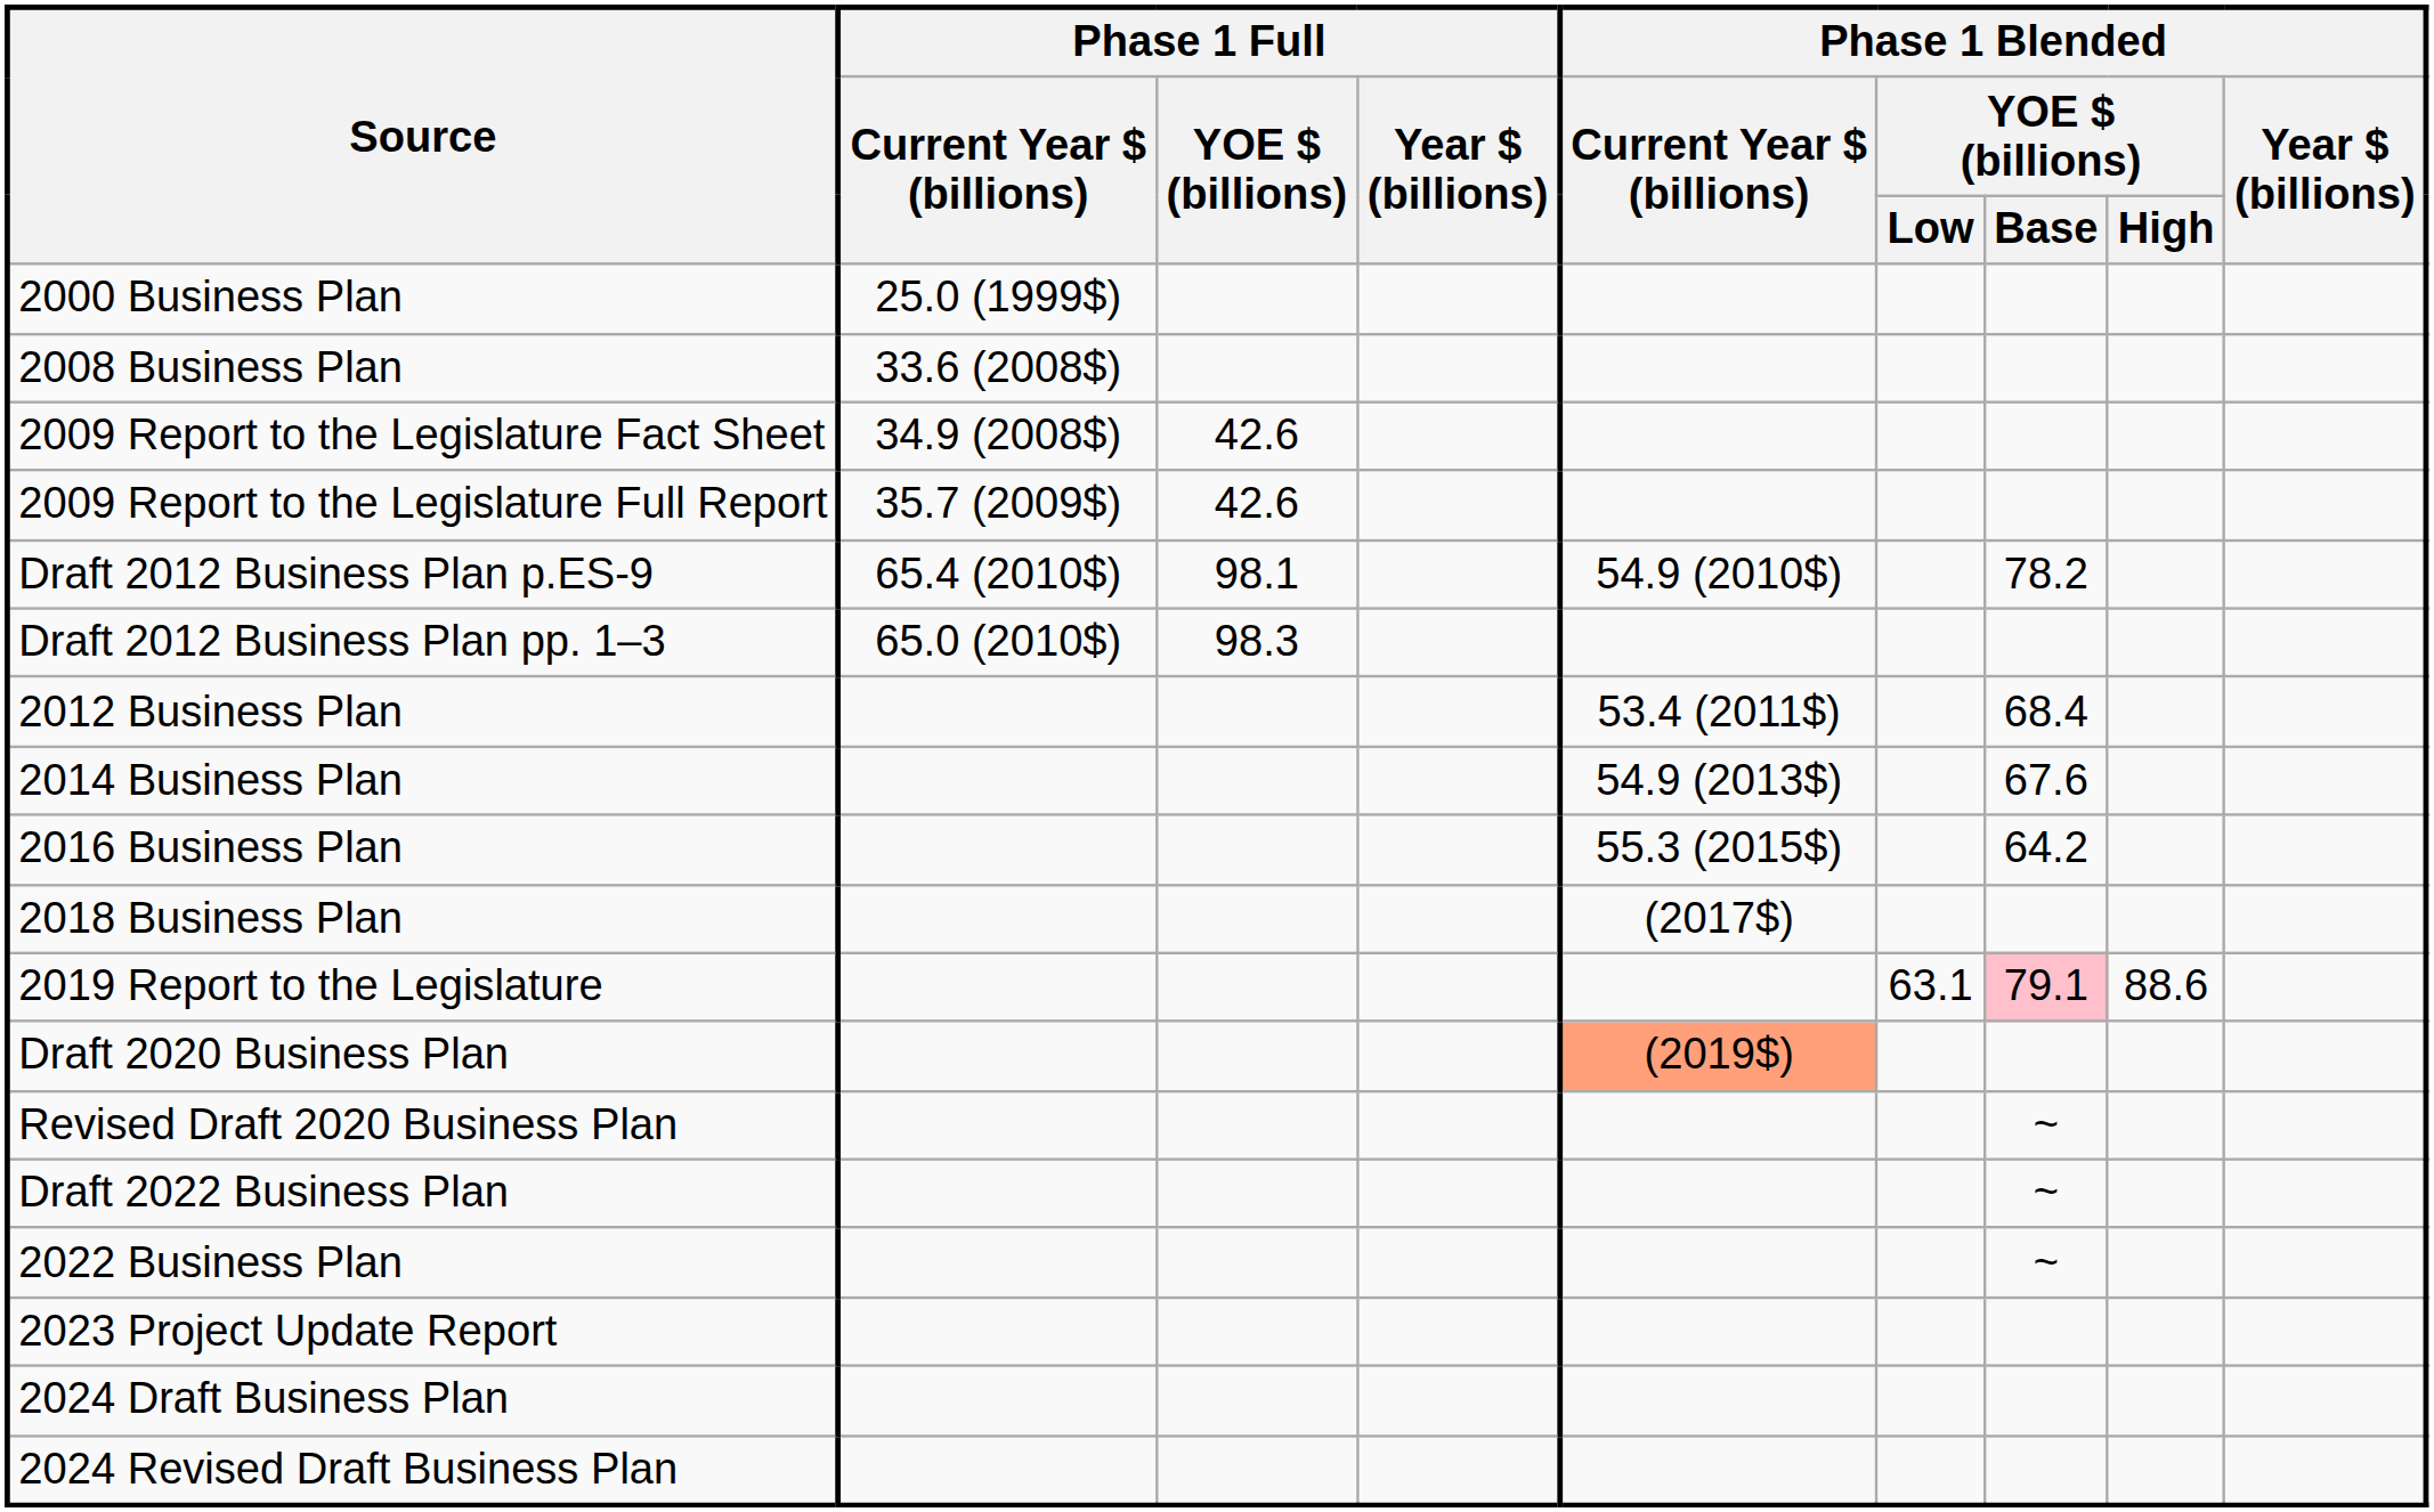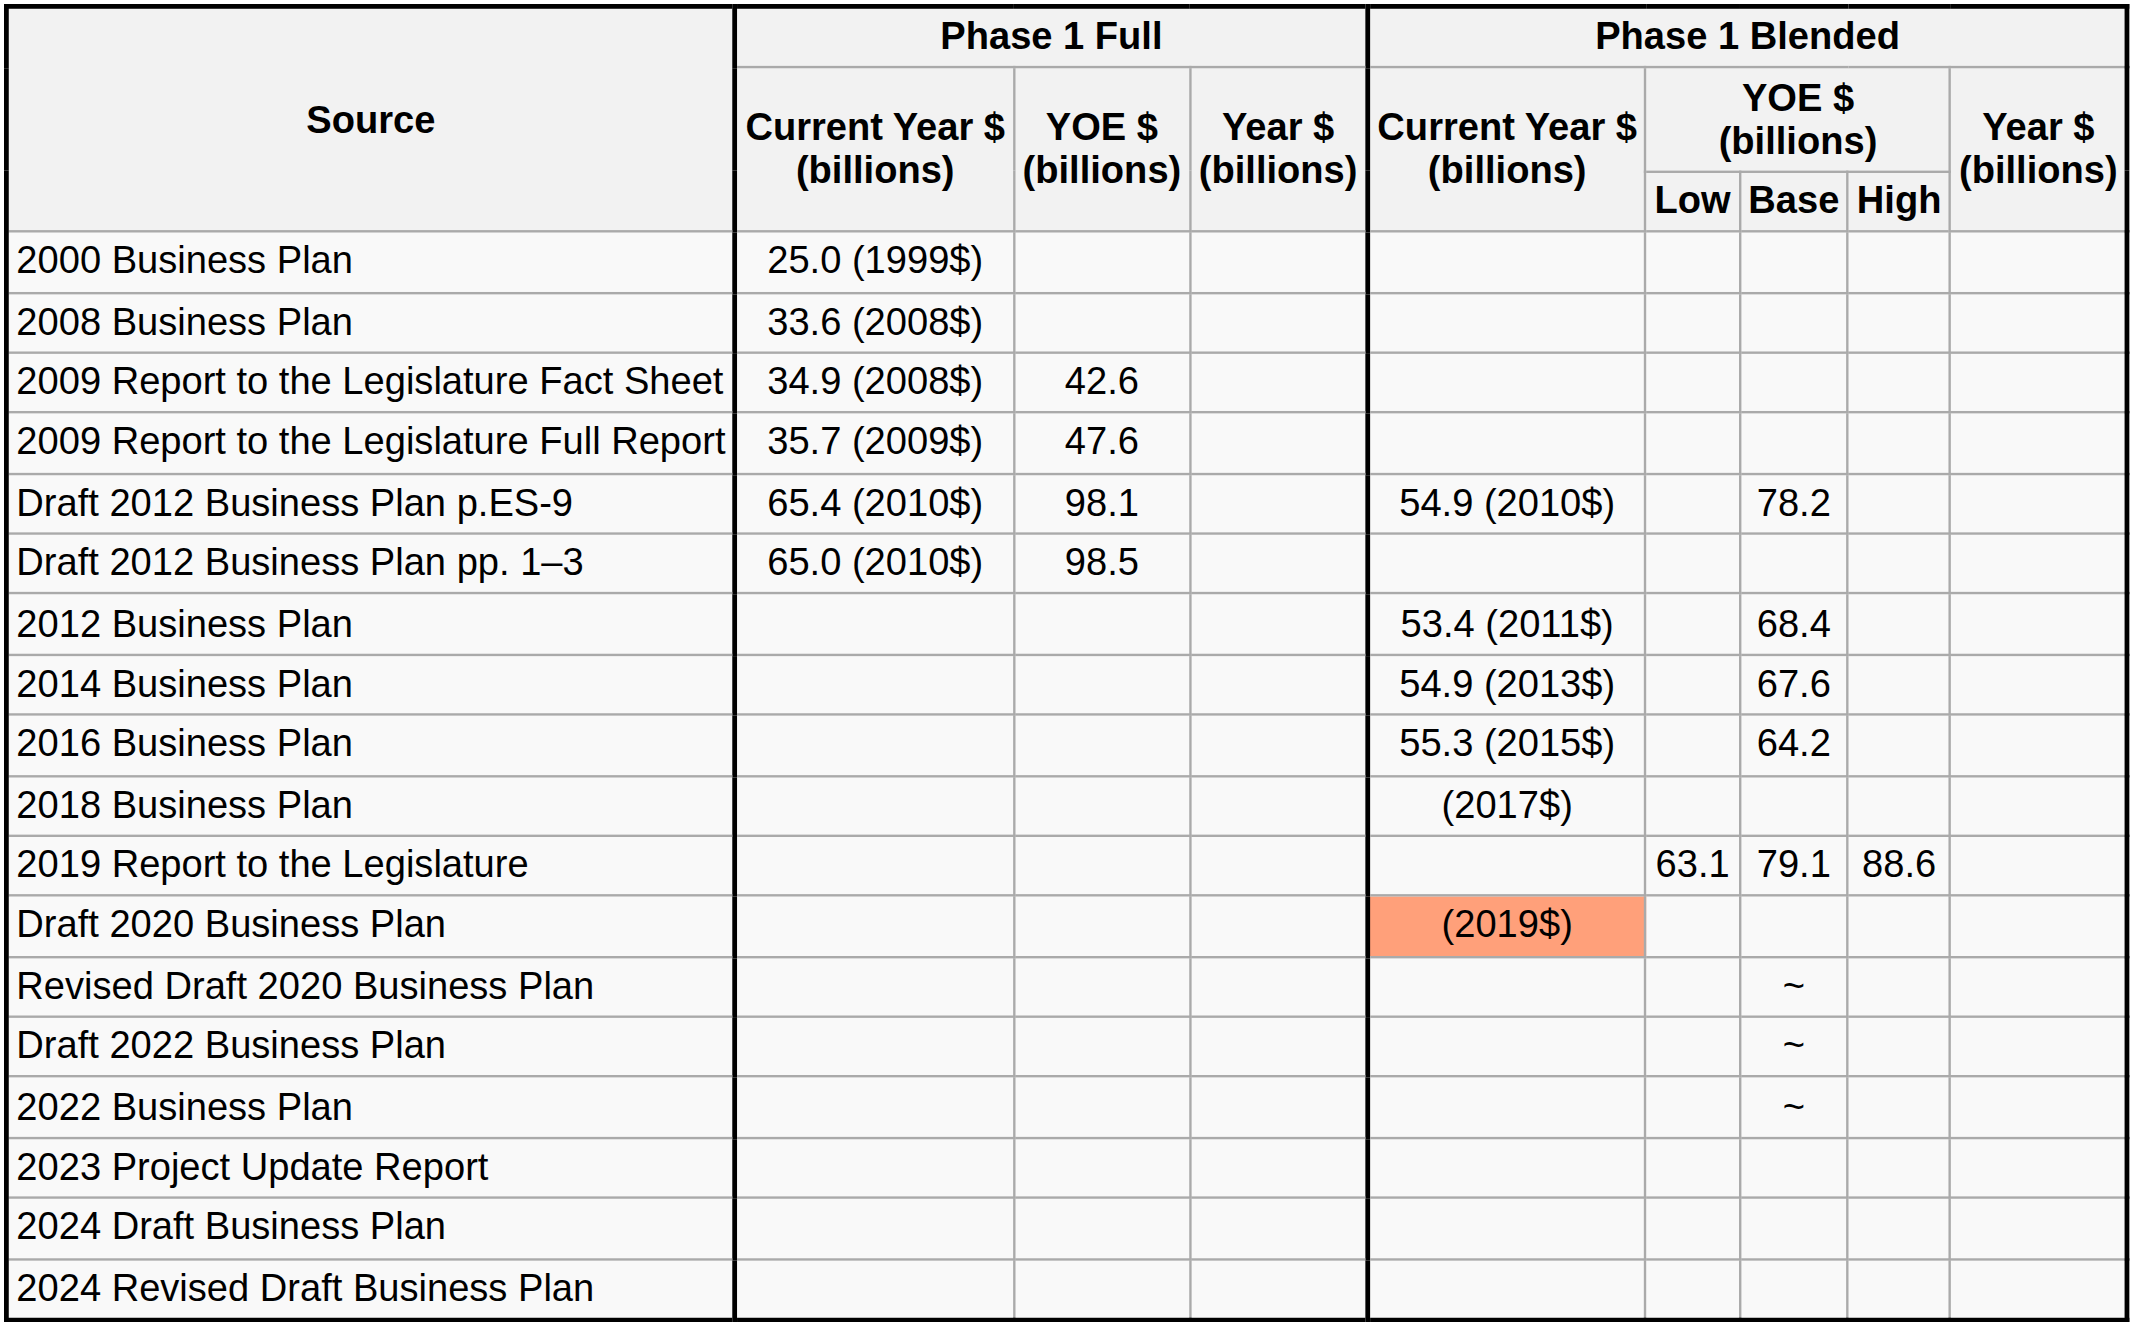 <table class="wikitable" style="border: 2px solid;">
 <tr>
 <th rowspan="3">Source</th>
 <th colspan="3" style="border-left: 2px solid;">Phase 1 Full</th>
 <th colspan="5" style="border-left: 2px solid;">Phase 1 Blended</th>
 </tr>
 <tr>
 <th rowspan="2" style="border-left: 2px solid;">Current Year $<br>(billions)</th>
 <th rowspan="2">YOE $<br>(billions)</th>
 <th rowspan="2"> Year $<br>(billions)</th>
 <th rowspan="2" style="border-left: 2px solid;">Current Year $<br>(billions)</th>
 <th colspan="3">YOE $<br>(billions)</th>
 <th rowspan="2"> Year $<br>(billions)</th>
 </tr>
 <tr>
 <th>Low</th>
 <th>Base</th>
 <th>High</th>
 </tr>
 <tr>
 <td>2000 Business Plan </td>
 <td style="text-align: center; border-left: 2px solid;">25.0 (1999$)</td>
 <td></td>
 <td style="text-align: center;"></td>
 <td style="border-left: 2px solid;"></td>
 <td></td>
 <td></td>
 <td></td>
 <td></td>
 </tr>
 <tr>
 <td>2008 Business Plan </td>
 <td style="text-align: center; border-left: 2px solid;">33.6 (2008$)</td>
 <td></td>
 <td style="text-align: center;"></td>
 <td style="border-left: 2px solid;"></td>
 <td></td>
 <td></td>
 <td></td>
 <td></td>
 </tr>
 <tr>
 <td>2009 Report to the Legislature Fact Sheet </td>
 <td style="text-align: center; border-left: 2px solid;">34.9 (2008$)</td>
 <td style="text-align: center;">42.6</td>
 <td style="text-align: center;"></td>
 <td style="border-left: 2px solid;"></td>
 <td></td>
 <td></td>
 <td></td>
 <td></td>
 </tr>
 <tr>
 <td>2009 Report to the Legislature Full Report </td>
 <td style="text-align: center; border-left: 2px solid;">35.7 (2009$)</td>
-<td style="text-align: center;">42.6</td>
+<td style="text-align: center;">47.6</td>
 <td style="text-align: center;"></td>
 <td style="border-left: 2px solid;"></td>
 <td></td>
 <td></td>
 <td></td>
 <td></td>
 </tr>
 <tr>
 <td>Draft 2012 Business Plan p.ES-9 </td>
 <td style="text-align: center; border-left: 2px solid;">65.4 (2010$)</td>
 <td style="text-align: center;">98.1</td>
 <td style="text-align: center;"></td>
 <td style="text-align: center; border-left: 2px solid;">54.9 (2010$)</td>
 <td></td>
 <td style="text-align: center;">78.2</td>
 <td></td>
 <td style="text-align: center;"></td>
 </tr>
 <tr>
 <td>Draft 2012 Business Plan pp. 1–3 </td>
 <td style="text-align: center; border-left: 2px solid;">65.0 (2010$)</td>
-<td style="text-align: center;">98.3</td>
+<td style="text-align: center;">98.5</td>
 <td style="text-align: center;"></td>
 <td style="text-align: center; border-left: 2px solid;"></td>
 <td></td>
 <td></td>
 <td></td>
 <td></td>
 </tr>
 <tr>
 <td>2012 Business Plan </td>
 <td style="border-left: 2px solid;"></td>
 <td></td>
 <td></td>
 <td style="text-align: center; border-left: 2px solid;">53.4 (2011$)</td>
 <td></td>
 <td style="text-align: center;">68.4</td>
 <td></td>
 <td style="text-align: center;"></td>
 </tr>
 <tr>
 <td>2014 Business Plan </td>
 <td style="border-left: 2px solid;"></td>
 <td></td>
 <td></td>
 <td style="text-align: center; border-left: 2px solid;">54.9 (2013$)</td>
 <td></td>
 <td style="text-align: center;">67.6</td>
 <td></td>
 <td style="text-align: center;"></td>
 </tr>
 <tr>
 <td>2016 Business Plan </td>
 <td style="border-left: 2px solid;"></td>
 <td></td>
 <td></td>
 <td style="text-align: center; border-left: 2px solid;">55.3 (2015$)</td>
 <td></td>
 <td style="text-align: center;">64.2</td>
 <td></td>
 <td style="text-align: center;"></td>
 </tr>
 <tr>
 <td>2018 Business Plan </td>
 <td style="border-left: 2px solid;"></td>
 <td></td>
 <td></td>
 <td style="text-align: center; border-left: 2px solid;"> (2017$)</td>
 <td style="text-align: center;"></td>
 <td style="text-align: center;"></td>
 <td style="text-align: center;"></td>
 <td style="text-align: center;"></td>
 </tr>
 <tr>
 <td>2019 Report to the Legislature </td>
 <td style="border-left: 2px solid;"></td>
 <td></td>
 <td></td>
 <td style="text-align: center; border-left: 2px solid;"></td>
 <td style="text-align: center;">63.1</td>
-<td style="background: pink; text-align: center;">79.1</td>
+<td style="text-align: center;">79.1</td>
 <td style="text-align: center;">88.6</td>
 <td style="text-align: center;"></td>
 </tr>
 <tr>
 <td>Draft 2020 Business Plan </td>
 <td style="border-left: 2px solid;"></td>
 <td></td>
 <td></td>
 <td style="background: lightsalmon; text-align: center; border-left: 2px solid;"> (2019$)</td>
 <td style="text-align: center;"></td>
 <td style="text-align: center;"></td>
 <td style="text-align: center;"></td>
 <td style="text-align: center;"></td>
 </tr>
 <tr>
 <td>Revised Draft 2020 Business Plan </td>
 <td style="border-left: 2px solid;"></td>
 <td></td>
 <td></td>
 <td style="text-align: center; border-left: 2px solid;"></td>
 <td style="text-align: center;"></td>
 <td style="text-align: center;">~</td>
 <td style="text-align: center;"></td>
 <td style="text-align: center;"></td>
 </tr>
 <tr>
 <td>Draft 2022 Business Plan </td>
 <td style="border-left: 2px solid;"></td>
 <td></td>
 <td></td>
 <td style="text-align: center; border-left: 2px solid;"></td>
 <td style="text-align: center;"></td>
 <td style="text-align: center;">~</td>
 <td style="text-align: center;"></td>
 <td style="text-align: center;"></td>
 </tr>
 <tr>
 <td>2022 Business Plan </td>
 <td style="border-left: 2px solid;"></td>
 <td></td>
 <td></td>
 <td style="text-align: center; border-left: 2px solid;"></td>
 <td style="text-align: center;"></td>
 <td style="text-align: center;">~</td>
 <td style="text-align: center;"></td>
 <td style="text-align: center;"></td>
 </tr>
 <tr>
 <td>2023 Project Update Report </td>
 <td style="border-left: 2px solid;"></td>
 <td></td>
 <td></td>
 <td style="text-align: center; border-left: 2px solid;"></td>
 <td style="text-align: center;"></td>
 <td style="text-align: center;"></td>
 <td style="text-align: center;"></td>
 <td style="text-align: center;"></td>
 </tr>
 <tr>
 <td>2024 Draft Business Plan </td>
 <td style="border-left: 2px solid;"></td>
 <td></td>
 <td></td>
 <td style="text-align: center; border-left: 2px solid;"></td>
 <td style="text-align: center;"></td>
 <td style="text-align: center;"></td>
 <td style="text-align: center;"></td>
 <td style="text-align: center;"></td>
 </tr>
 <tr>
 <td>2024 Revised Draft Business Plan </td>
 <td style="border-left: 2px solid;"></td>
 <td></td>
 <td></td>
 <td style="text-align: center; border-left: 2px solid;"></td>
 <td style="text-align: center;"></td>
 <td style="text-align: center;"></td>
 <td style="text-align: center;"></td>
 <td style="text-align: center;"></td>
 </tr>
 </table>
